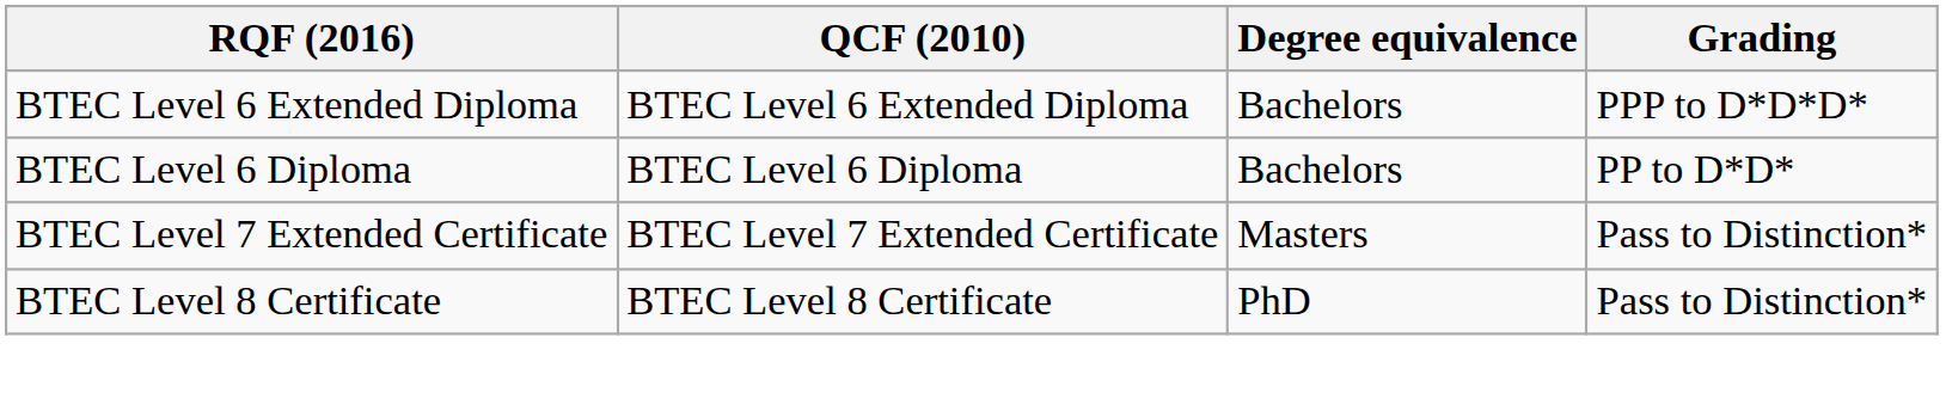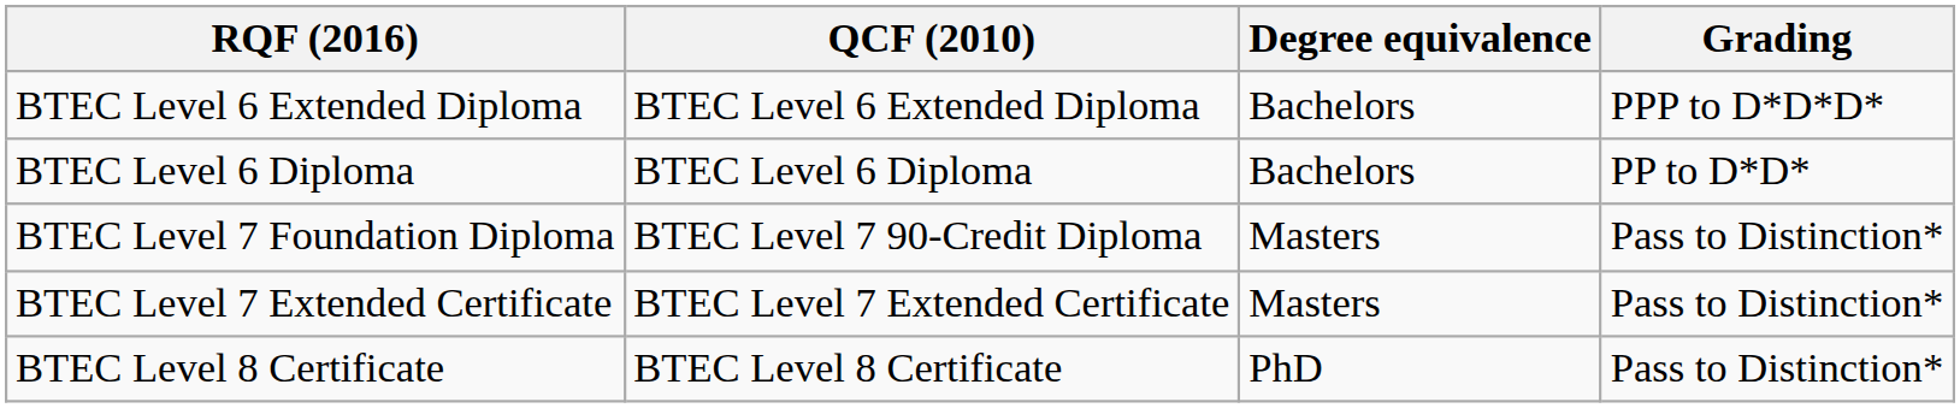 <table class="wikitable">
 <tr>
 <th>RQF (2016)</th>
 <th>QCF (2010)</th>
 <th>Degree equivalence</th>
 <th>Grading</th>
 </tr>
 <tr>
 <td>BTEC Level 6 Extended Diploma</td>
 <td>BTEC Level 6 Extended Diploma</td>
 <td>Bachelors</td>
 <td>PPP to D*D*D*</td>
 </tr>
 <tr>
 <td>BTEC Level 6 Diploma</td>
 <td>BTEC Level 6 Diploma</td>
 <td>Bachelors</td>
 <td>PP to D*D*</td>
 </tr>
 <tr>
+<td>BTEC Level 7 Foundation Diploma</td>
+<td>BTEC Level 7 90-Credit Diploma</td>
+<td>Masters</td>
+<td>Pass to Distinction*</td>
+</tr>
+<tr>
 <td>BTEC Level 7 Extended Certificate</td>
 <td>BTEC Level 7 Extended Certificate</td>
 <td>Masters</td>
 <td>Pass to Distinction*</td>
 </tr>
 <tr>
 <td>BTEC Level 8 Certificate</td>
 <td>BTEC Level 8 Certificate</td>
 <td>PhD</td>
 <td>Pass to Distinction*</td>
 </tr>
 </table>
